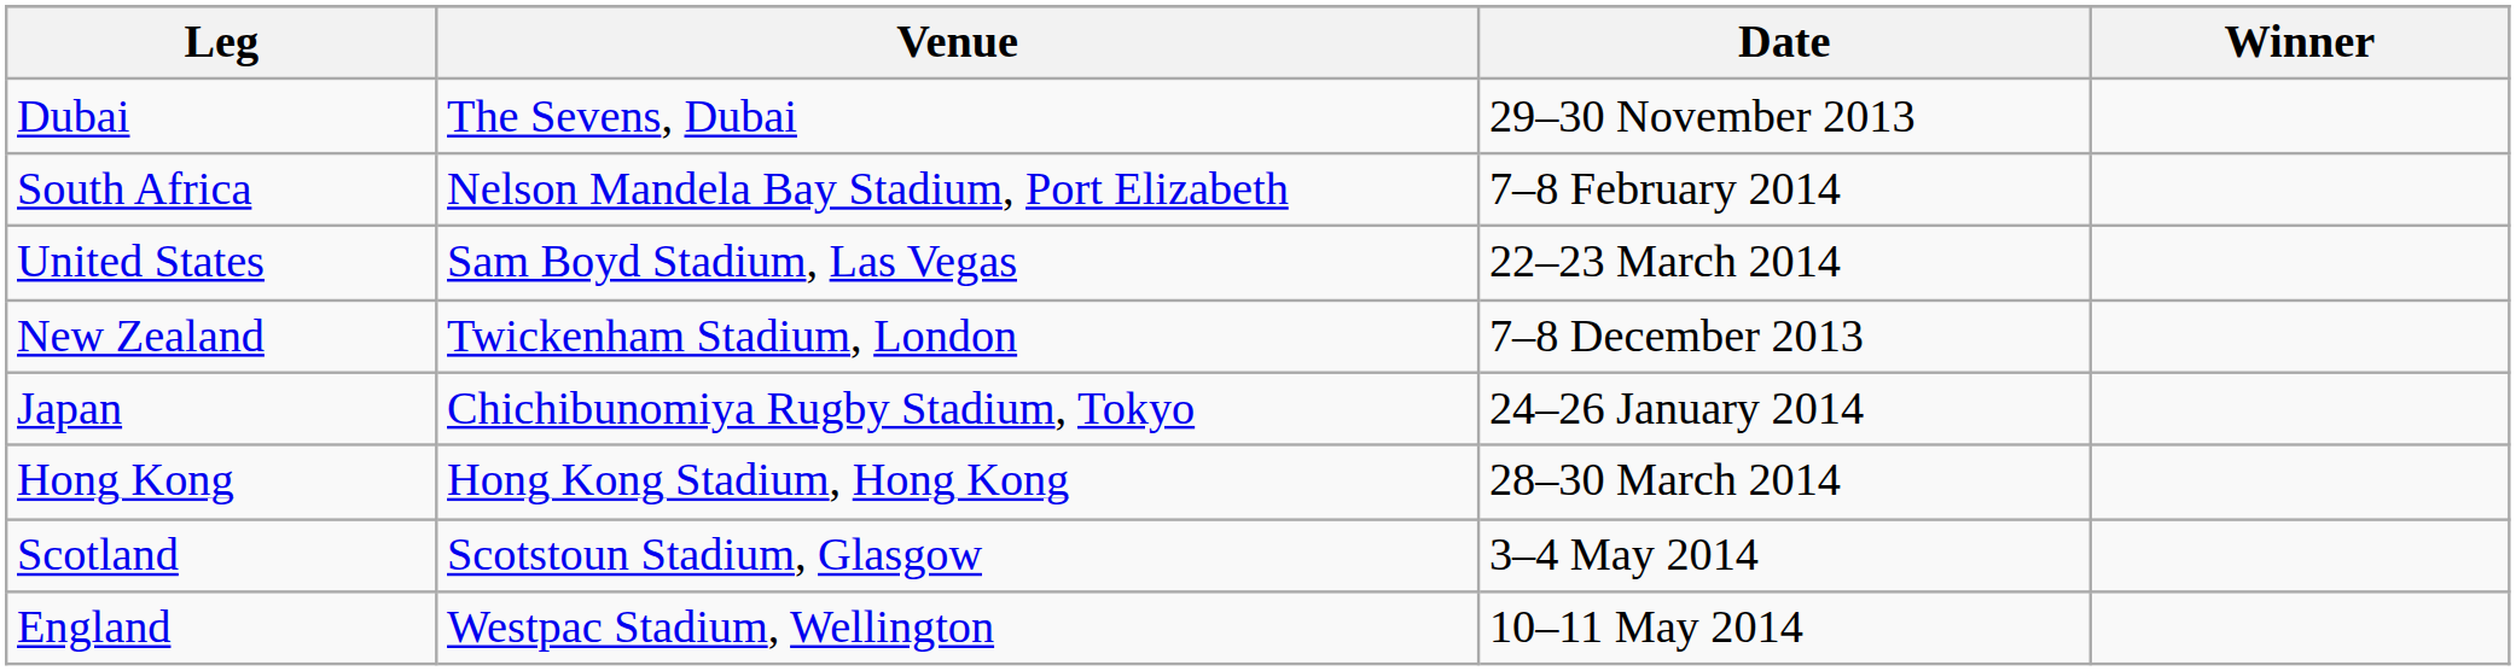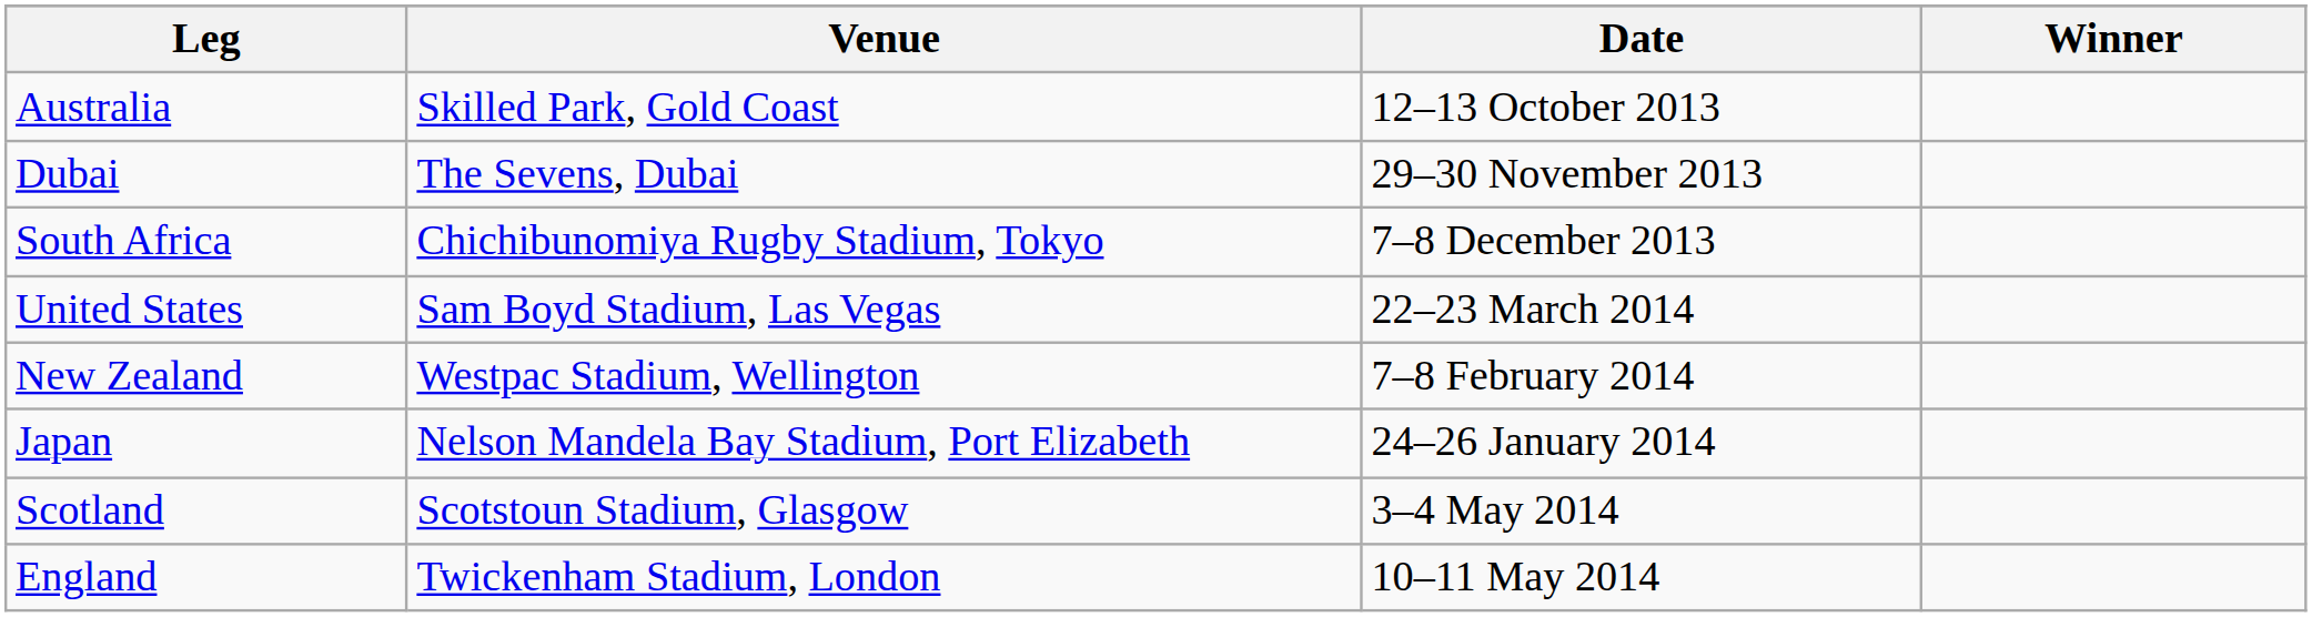 <table class="wikitable sortable" style="text-align:left">
 <tr bgcolor="#efefef">
 </tr>
 <tr bgcolor="#efefef">
 <th width=5%>Leg</th>
 <th width=14%>Venue</th>
 <th width=8%>Date</th>
 <th width=5%>Winner</th>
 </tr>
 <tr>
+<td><a href='#'>Australia</a></td>
+<td><a href='#'>Skilled Park</a>, <a href='#'>Gold Coast</a></td>
+<td>12–13 October 2013</td>
+<td></td>
+</tr>
+<tr>
 <td><a href='#'>Dubai</a></td>
 <td><a href='#'>The Sevens</a>, <a href='#'>Dubai</a></td>
 <td>29–30 November 2013</td>
 <td></td>
 </tr>
 <tr>
 <td><a href='#'>South Africa</a></td>
-<td><a href='#'>Nelson Mandela Bay Stadium</a>, <a href='#'>Port Elizabeth</a></td>
-<td>7–8 February 2014</td>
+<td><a href='#'>Chichibunomiya Rugby Stadium</a>, <a href='#'>Tokyo</a></td>
+<td>7–8 December 2013</td>
 <td></td>
 </tr>
 <tr>
 <td><a href='#'>United States</a></td>
 <td><a href='#'>Sam Boyd Stadium</a>, <a href='#'>Las Vegas</a></td>
 <td>22–23 March 2014</td>
 <td></td>
 </tr>
 <tr>
 <td><a href='#'>New Zealand</a></td>
-<td><a href='#'>Twickenham Stadium</a>, <a href='#'>London</a></td>
-<td>7–8 December 2013</td>
+<td><a href='#'>Westpac Stadium</a>, <a href='#'>Wellington</a></td>
+<td>7–8 February 2014</td>
 <td></td>
 </tr>
 <tr>
 <td><a href='#'>Japan</a></td>
-<td><a href='#'>Chichibunomiya Rugby Stadium</a>, <a href='#'>Tokyo</a></td>
+<td><a href='#'>Nelson Mandela Bay Stadium</a>, <a href='#'>Port Elizabeth</a></td>
 <td>24–26 January 2014</td>
-<td></td>
-</tr>
-<tr>
-<td><a href='#'>Hong Kong</a></td>
-<td><a href='#'>Hong Kong Stadium</a>, <a href='#'>Hong Kong</a></td>
-<td>28–30 March 2014</td>
 <td></td>
 </tr>
 <tr>
 <td><a href='#'>Scotland</a></td>
 <td><a href='#'>Scotstoun Stadium</a>, <a href='#'>Glasgow</a></td>
 <td>3–4 May 2014</td>
 <td></td>
 </tr>
 <tr>
 <td><a href='#'>England</a></td>
-<td><a href='#'>Westpac Stadium</a>, <a href='#'>Wellington</a></td>
+<td><a href='#'>Twickenham Stadium</a>, <a href='#'>London</a></td>
 <td>10–11 May 2014</td>
 <td></td>
 </tr>
 </table>
